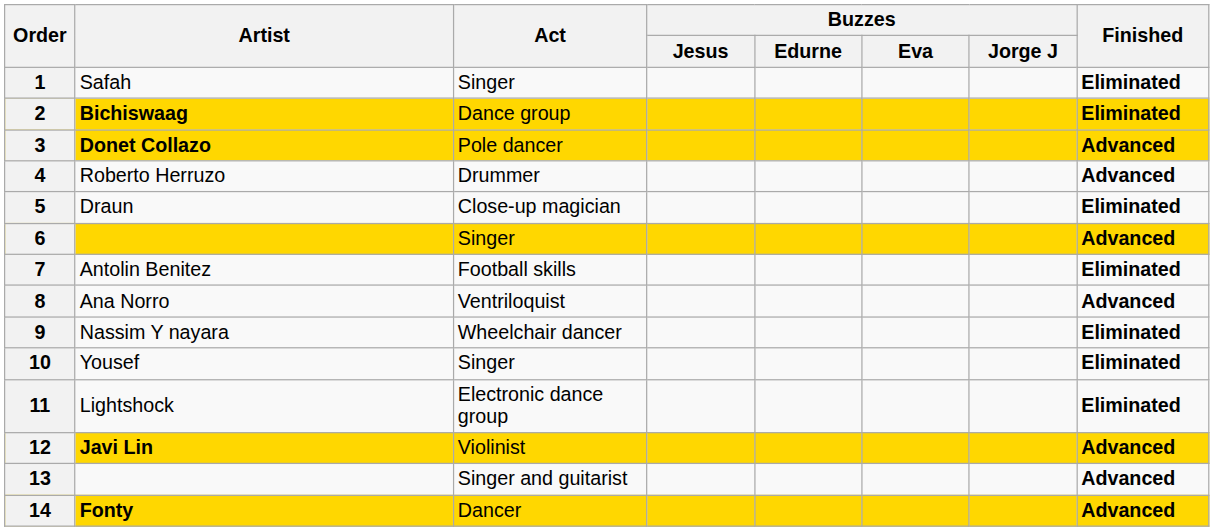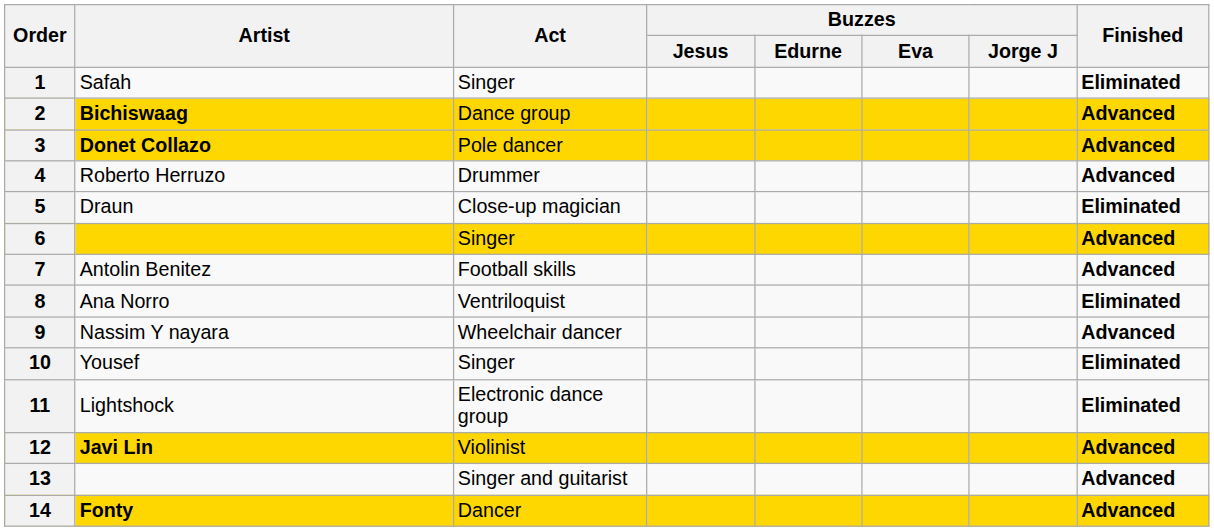 <table class="wikitable">
 <tr>
 <th rowspan=2 width="50">Order</th>
 <th rowspan=2 width="300">Artist</th>
 <th rowspan=2 width="150">Act</th>
 <th colspan=4 width="240">Buzzes</th>
 <th rowspan=2 width="100">Finished</th>
 </tr>
 <tr>
 <th width="80">Jesus</th>
 <th width="80">Edurne</th>
 <th width="80">Eva</th>
 <th width="80">Jorge J</th>
 </tr>
 <tr>
 <th>1</th>
 <td>Safah</td>
 <td>Singer</td>
 <td></td>
 <td></td>
 <td></td>
 <td></td>
 <td><strong>Eliminated</strong></td>
 </tr>
 <tr style="background:gold;">
 <th>2</th>
 <td><strong>Bichiswaag</strong></td>
 <td>Dance group</td>
 <td></td>
 <td></td>
 <td></td>
 <td></td>
-<td><strong>Eliminated</strong></td>
+<td><strong>Advanced</strong></td>
 </tr>
 <tr style="background:gold;">
 <th>3</th>
 <td><strong>Donet Collazo</strong></td>
 <td>Pole dancer</td>
 <td></td>
 <td></td>
 <td></td>
 <td></td>
 <td><strong>Advanced</strong></td>
 </tr>
 <tr>
 <th>4</th>
 <td>Roberto Herruzo</td>
 <td>Drummer</td>
 <td></td>
 <td></td>
 <td></td>
 <td></td>
 <td><strong>Advanced</strong></td>
 </tr>
 <tr>
 <th>5</th>
 <td>Draun</td>
 <td>Close-up magician</td>
 <td></td>
 <td></td>
 <td></td>
 <td></td>
 <td><strong>Eliminated</strong></td>
 </tr>
 <tr style="background:gold;">
 <th>6</th>
 <td></td>
 <td>Singer</td>
 <td></td>
 <td></td>
 <td></td>
 <td></td>
 <td><strong>Advanced</strong></td>
 </tr>
 <tr>
 <th>7</th>
 <td>Antolin Benitez</td>
 <td>Football skills</td>
 <td></td>
 <td></td>
 <td></td>
 <td></td>
-<td><strong>Eliminated</strong></td>
+<td><strong>Advanced</strong></td>
 </tr>
 <tr>
 <th>8</th>
 <td>Ana Norro</td>
 <td>Ventriloquist</td>
 <td style="text-align:center;"></td>
 <td></td>
 <td></td>
 <td></td>
-<td><strong>Advanced</strong></td>
+<td><strong>Eliminated</strong></td>
 </tr>
 <tr>
 <th>9</th>
 <td>Nassim Y nayara</td>
 <td>Wheelchair dancer</td>
 <td></td>
 <td></td>
 <td></td>
 <td></td>
-<td><strong>Eliminated</strong></td>
+<td><strong>Advanced</strong></td>
 </tr>
 <tr>
 <th>10</th>
 <td>Yousef</td>
 <td>Singer</td>
 <td></td>
 <td></td>
 <td></td>
 <td></td>
 <td><strong>Eliminated</strong></td>
 </tr>
 <tr>
 <th>11</th>
 <td>Lightshock</td>
 <td>Electronic  dance group</td>
 <td></td>
 <td></td>
 <td></td>
 <td></td>
 <td><strong>Eliminated</strong></td>
 </tr>
 <tr style="background:gold;">
 <th>12</th>
 <td><strong>Javi Lin</strong></td>
 <td>Violinist</td>
 <td></td>
 <td></td>
 <td></td>
 <td></td>
 <td><strong>Advanced</strong></td>
 </tr>
 <tr>
 <th>13</th>
 <td></td>
 <td>Singer and guitarist</td>
 <td style="text-align:center;"></td>
 <td style="text-align:center;"></td>
 <td></td>
 <td style="text-align:center;"></td>
 <td><strong>Advanced</strong></td>
 </tr>
 <tr style="background:gold;">
 <th>14</th>
 <td><strong>Fonty</strong></td>
 <td>Dancer</td>
 <td></td>
 <td></td>
 <td></td>
 <td></td>
 <td><strong>Advanced</strong></td>
 </tr>
 </table>
